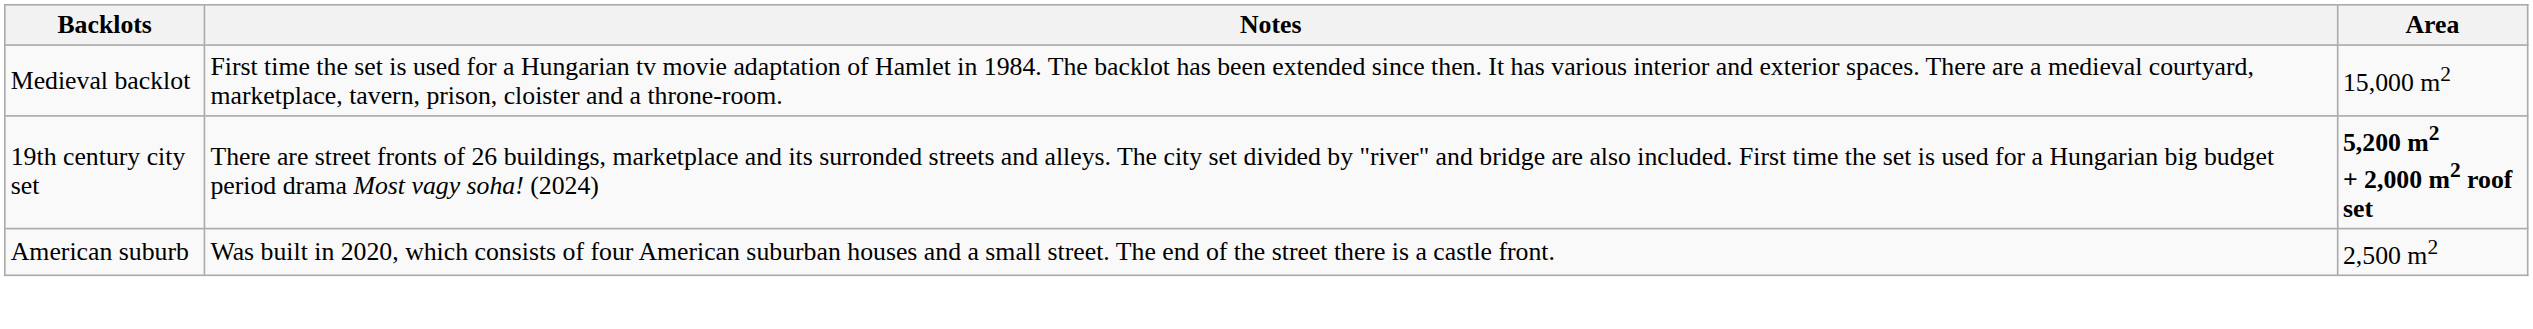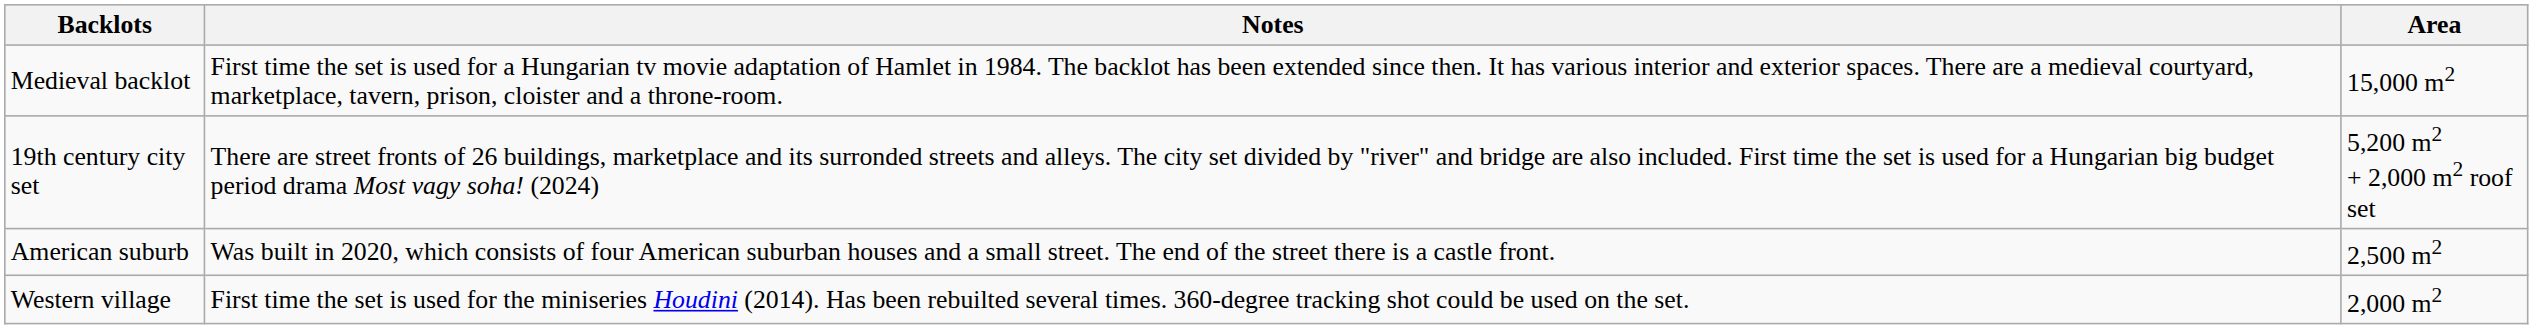 <table class="wikitable">
 <tr>
 <th>Backlots</th>
 <th>Notes</th>
 <th>Area</th>
 </tr>
 <tr>
 <td>Medieval backlot</td>
 <td>First time the set is used for a Hungarian tv movie adaptation of Hamlet in 1984. The backlot has been extended since then. It has various interior and exterior spaces. There are a medieval courtyard, marketplace, tavern, prison, cloister and a throne-room.</td>
 <td>15,000 m<sup>2</sup></td>
 </tr>
 <tr>
 <td>19th century city set</td>
 <td>There are street fronts of 26 buildings, marketplace and its surronded streets and alleys. The city set divided by "river" and bridge are also included. First time the set is used for a Hungarian big budget period drama <em>Most vagy soha!</em> (2024)</td>
-<td><strong>5,200 m<sup>2</sup><br>+ 2,000 m<sup>2</sup> roof set</strong></td>
+<td>5,200 m<sup>2</sup><br>+ 2,000 m<sup>2</sup> roof set</td>
 </tr>
 <tr>
 <td>American suburb</td>
 <td>Was built in 2020, which consists of four American suburban houses and a small street. The end of the street there is a castle front.</td>
 <td>2,500 m<sup>2</sup></td>
 </tr>
+<tr>
+<td>Western village</td>
+<td>First time the set is used for the miniseries <a href='#'><em>Houdini</em></a> (2014). Has been rebuilted several times. 360-degree tracking shot could be used on the set.</td>
+<td>2,000 m<sup>2</sup></td>
+</tr>
 </table>
